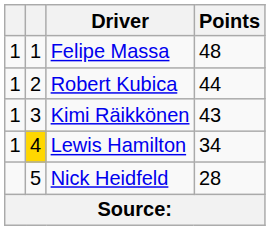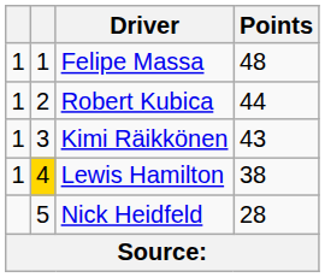 <table class="wikitable" style="font-size: 85%;">
 <tr>
 <th></th>
 <th></th>
 <th>Driver</th>
 <th>Points</th>
 </tr>
 <tr>
 <td> 1</td>
 <td align="center">1</td>
 <td> <a href='#'>Felipe Massa</a></td>
 <td>48</td>
 </tr>
 <tr>
 <td> 1</td>
 <td align="center">2</td>
 <td> <a href='#'>Robert Kubica</a></td>
 <td>44</td>
 </tr>
 <tr>
 <td> 1</td>
 <td align="center">3</td>
 <td> <a href='#'>Kimi Räikkönen</a></td>
 <td>43</td>
 </tr>
 <tr>
 <td> 1</td>
 <td align="center" style="background: gold;">4</td>
 <td> <a href='#'>Lewis Hamilton</a></td>
-<td>34</td>
+<td>38</td>
 </tr>
 <tr>
 <td></td>
 <td align="center">5</td>
 <td> <a href='#'>Nick Heidfeld</a></td>
 <td>28</td>
 </tr>
 <tr>
 <th colspan=4>Source:</th>
 </tr>
 </table>
